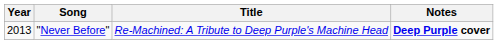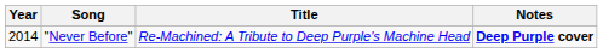 <table class="wikitable">
 <tr>
 <th>Year</th>
 <th>Song</th>
 <th>Title</th>
 <th>Notes</th>
 </tr>
 <tr>
-<td>2013</td>
+<td>2014</td>
 <td>"<a href='#'>Never Before</a>"</td>
 <td><em><a href='#'>Re-Machined: A Tribute to Deep Purple's Machine Head</a></em></td>
 <td><strong><a href='#'>Deep Purple</a> cover</strong></td>
 </tr>
 </table>
